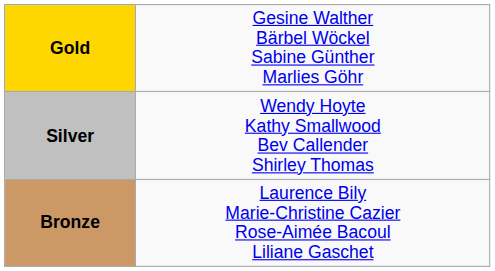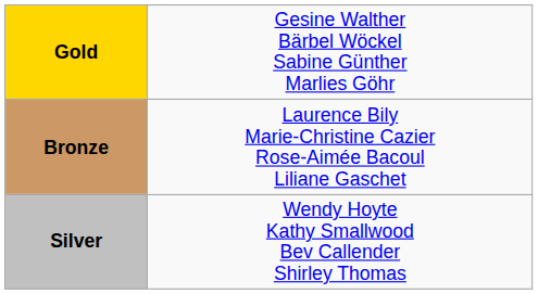 <table class="wikitable" style="text-align:center; " width="35%">
 <tr>
 <td bgcolor="gold"><strong>Gold</strong></td>
 <td><a href='#'>Gesine Walther</a><br><a href='#'>Bärbel Wöckel</a><br><a href='#'>Sabine Günther</a><br><a href='#'>Marlies Göhr</a><br><small><em></em></small></td>
 </tr>
 <tr>
+<td bgcolor="CC9966"><strong>Bronze</strong></td>
+<td><a href='#'>Laurence Bily</a><br><a href='#'>Marie-Christine Cazier</a><br><a href='#'>Rose-Aimée Bacoul</a><br><a href='#'>Liliane Gaschet</a><br><small><em></em></small></td>
+</tr>
+<tr>
 <td bgcolor="silver"><strong>Silver</strong></td>
 <td><a href='#'>Wendy Hoyte</a><br><a href='#'>Kathy Smallwood</a><br><a href='#'>Bev Callender</a><br><a href='#'>Shirley Thomas</a><br><small><em></em></small></td>
 </tr>
-<tr>
-<td bgcolor="CC9966"><strong>Bronze</strong></td>
-<td><a href='#'>Laurence Bily</a><br><a href='#'>Marie-Christine Cazier</a><br><a href='#'>Rose-Aimée Bacoul</a><br><a href='#'>Liliane Gaschet</a><br><small><em></em></small></td>
-</tr>
 </table>
